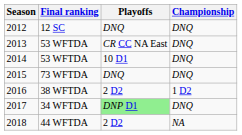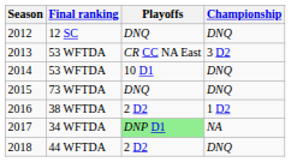 <table class="wikitable sortable">
 <tr>
 <th>Season</th>
 <th><a href='#'>Final ranking</a></th>
 <th>Playoffs</th>
 <th><a href='#'>Championship</a></th>
 </tr>
 <tr>
 <td>2012</td>
 <td>12 <a href='#'>SC</a></td>
 <td><em>DNQ</em></td>
 <td><em>DNQ</em></td>
 </tr>
 <tr>
 <td>2013</td>
 <td>53 WFTDA</td>
 <td><em>CR</em> <a href='#'>CC</a> NA East</td>
-<td><em>DNQ</em></td>
+<td>3 <a href='#'>D2</a></td>
 </tr>
 <tr>
 <td>2014</td>
 <td>53 WFTDA</td>
 <td>10 <a href='#'>D1</a></td>
 <td><em>DNQ</em></td>
 </tr>
 <tr>
 <td>2015</td>
 <td>73 WFTDA</td>
 <td><em>DNQ</em></td>
 <td><em>DNQ</em></td>
 </tr>
 <tr>
 <td>2016</td>
 <td>38 WFTDA</td>
 <td>2 <a href='#'>D2</a></td>
 <td>1 <a href='#'>D2</a></td>
 </tr>
 <tr>
 <td>2017</td>
 <td>34 WFTDA</td>
 <td style="background: lightgreen;"><em>DNP</em> <a href='#'>D1</a></td>
-<td><em>DNQ</em></td>
+<td><em>NA</em></td>
 </tr>
 <tr>
 <td>2018</td>
 <td>44 WFTDA</td>
 <td>2 <a href='#'>D2</a></td>
-<td><em>NA</em></td>
+<td><em>DNQ</em></td>
 </tr>
 </table>
